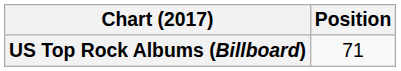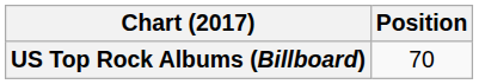 <table class="wikitable plainrowheaders" style="text-align:center">
 <tr>
 <th scope="col">Chart (2017)</th>
 <th scope="col">Position</th>
 </tr>
 <tr>
 <th scope="row">US Top Rock Albums (<em>Billboard</em>)</th>
-<td>71</td>
+<td>70</td>
 </tr>
 </table>
